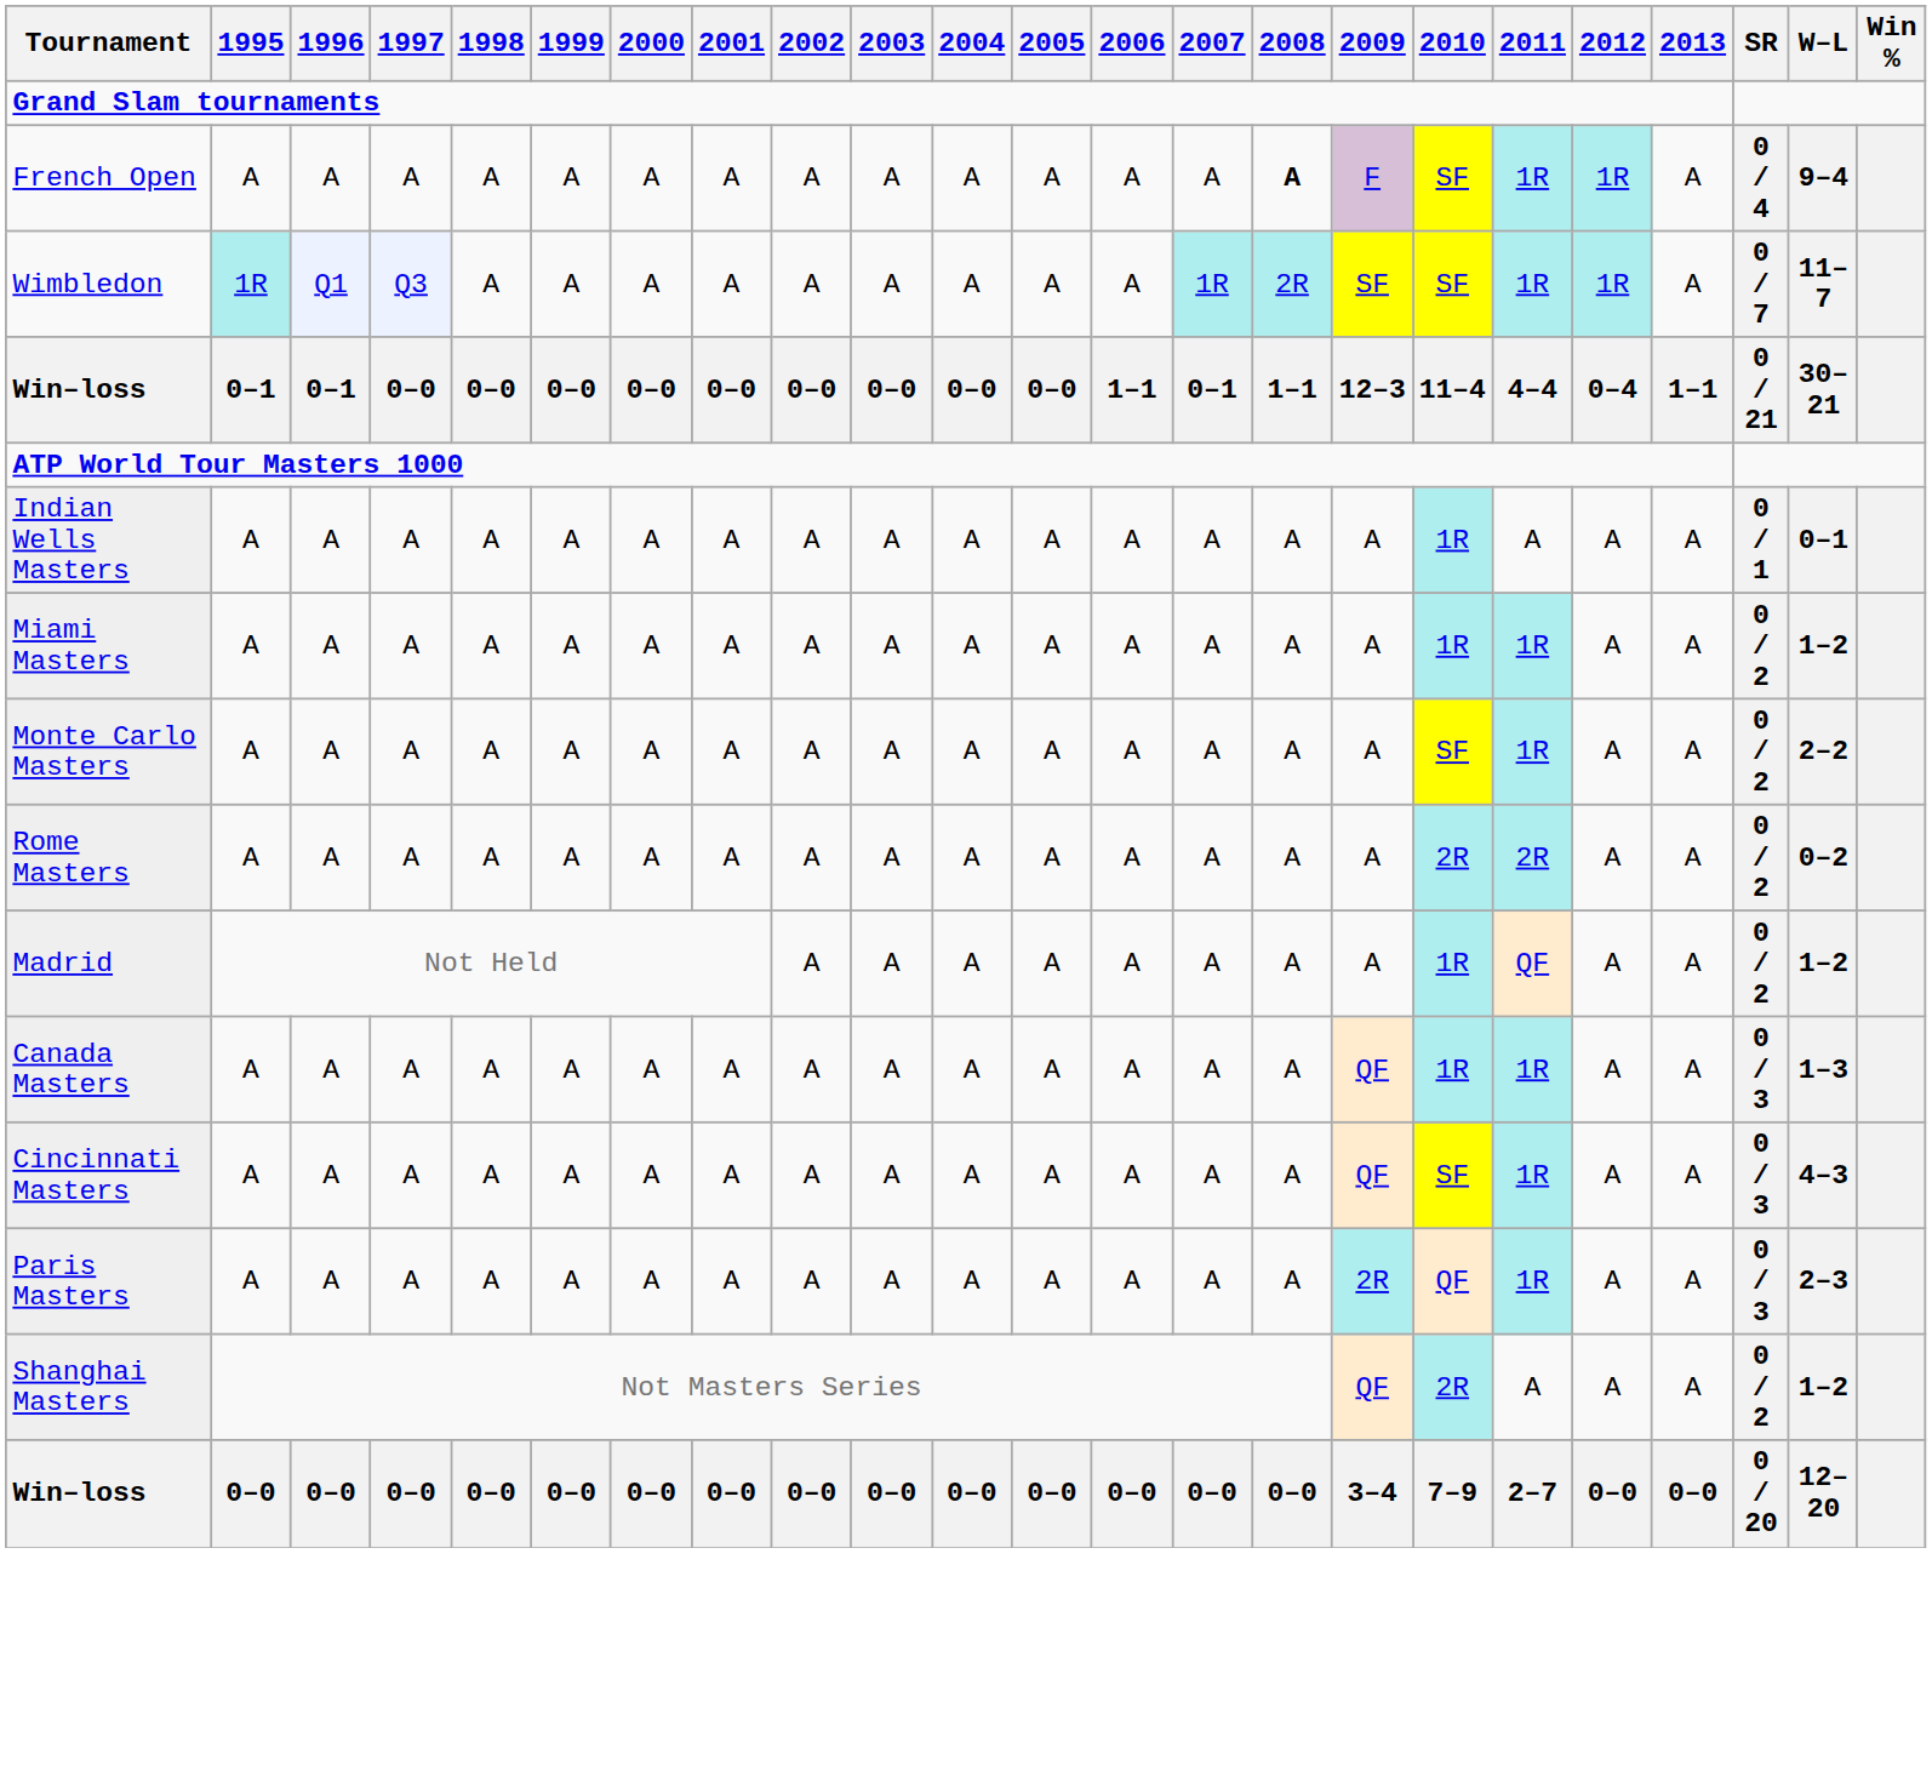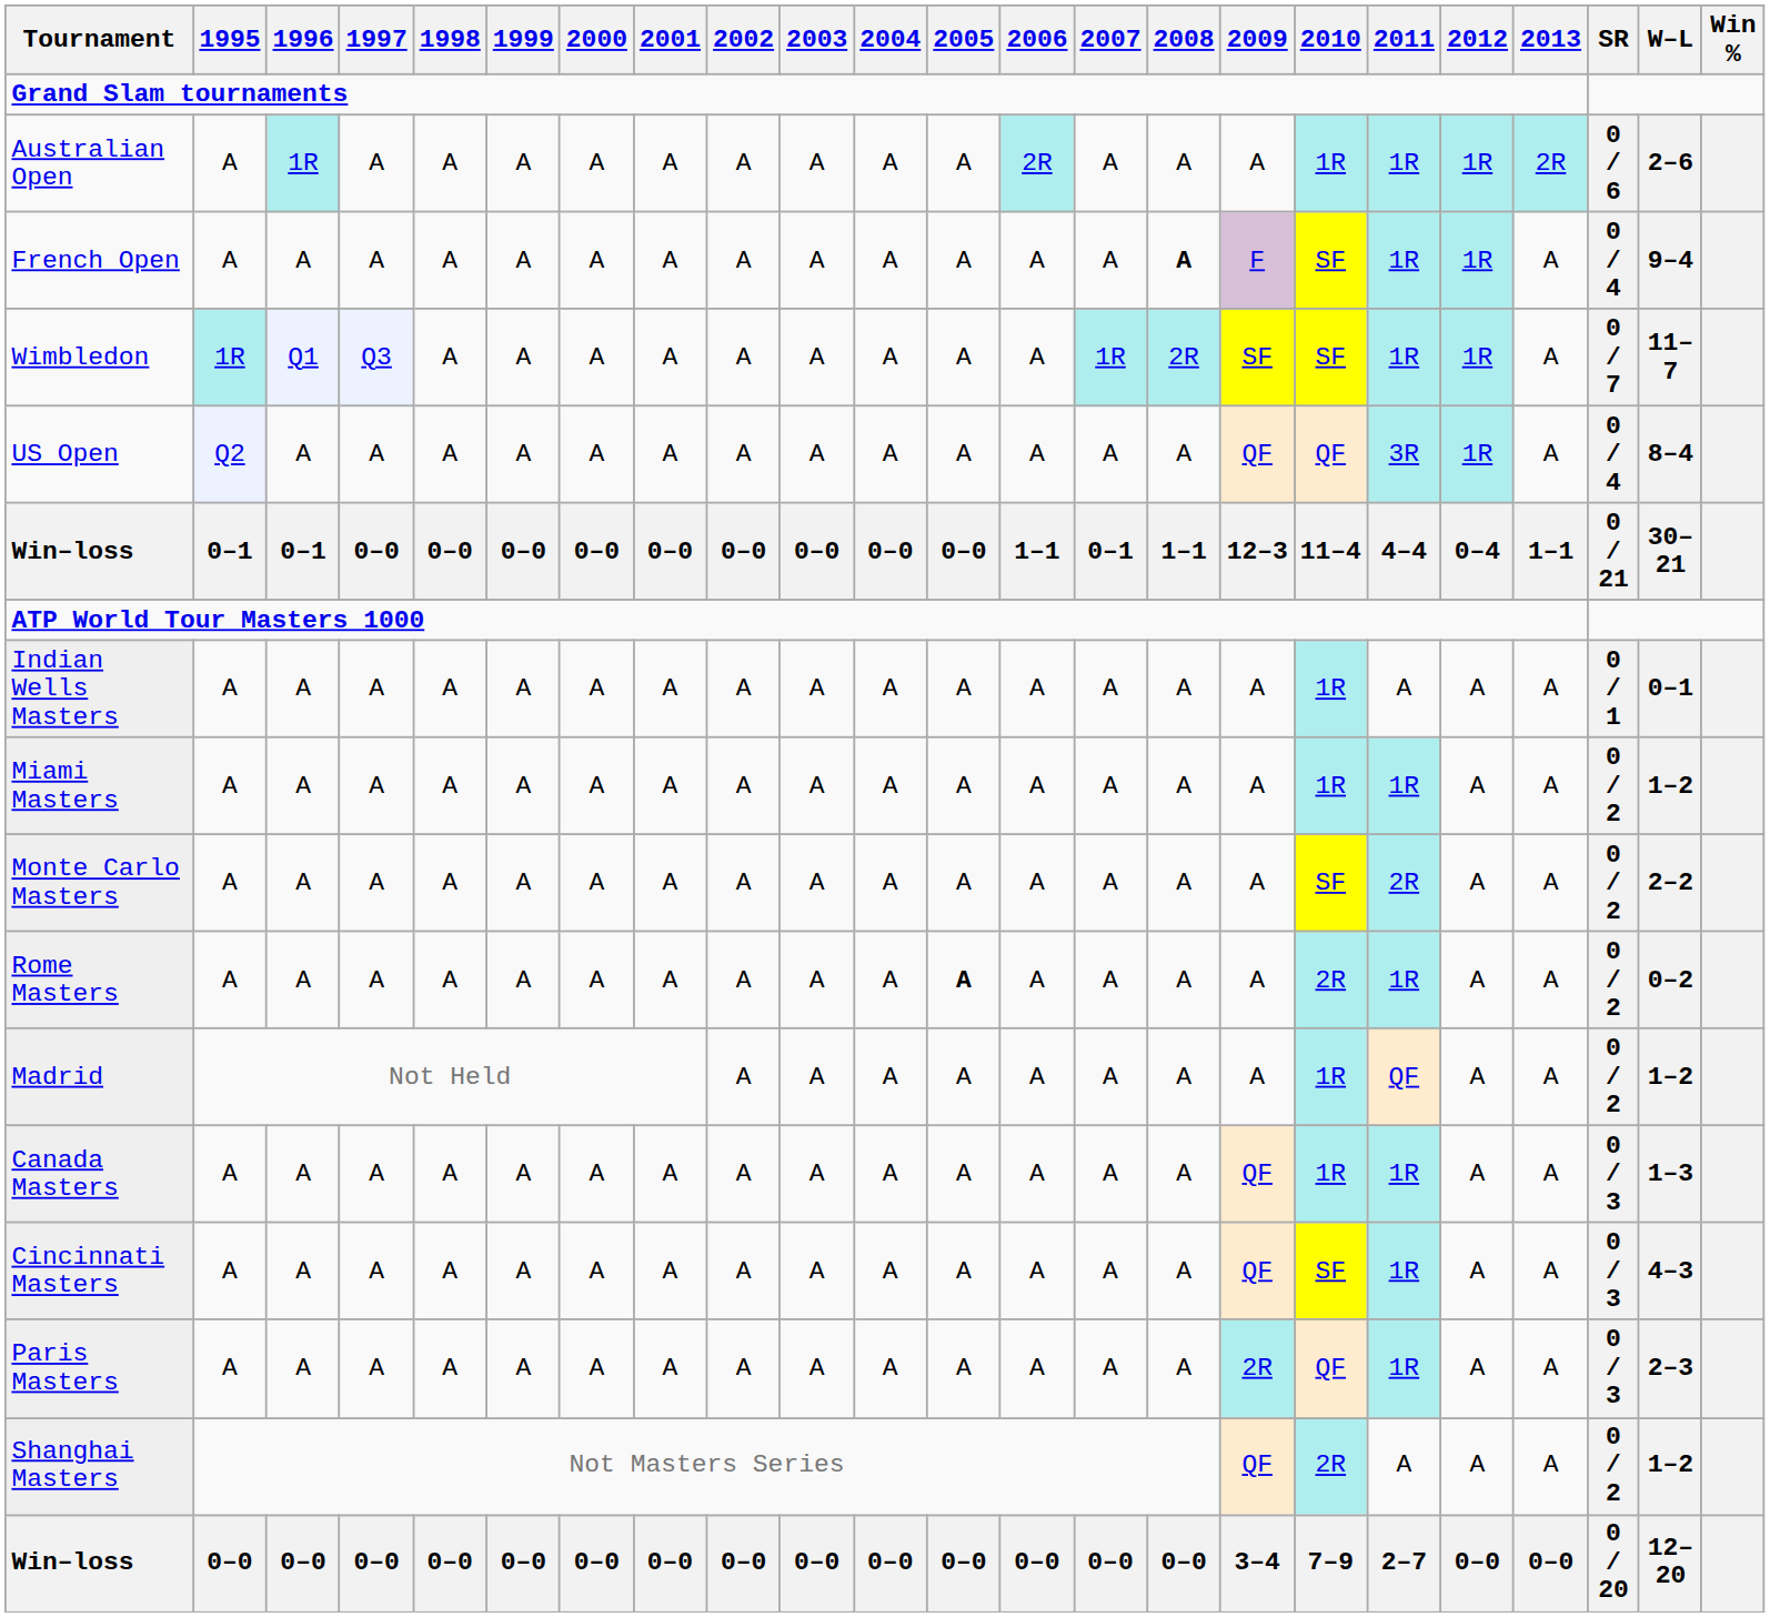 <table class=wikitable style=text-align:center;font-size:97%>
 <tr>
 <th>Tournament</th>
 <th><a href='#'>1995</a></th>
 <th><a href='#'>1996</a></th>
 <th><a href='#'>1997</a></th>
 <th><a href='#'>1998</a></th>
 <th><a href='#'>1999</a></th>
 <th><a href='#'>2000</a></th>
 <th><a href='#'>2001</a></th>
 <th><a href='#'>2002</a></th>
 <th><a href='#'>2003</a></th>
 <th><a href='#'>2004</a></th>
 <th><a href='#'>2005</a></th>
 <th><a href='#'>2006</a></th>
 <th><a href='#'>2007</a></th>
 <th><a href='#'>2008</a></th>
 <th><a href='#'>2009</a></th>
 <th><a href='#'>2010</a></th>
 <th><a href='#'>2011</a></th>
 <th><a href='#'>2012</a></th>
 <th><a href='#'>2013</a></th>
 <th>SR</th>
 <th>W–L</th>
 <th>Win %</th>
 </tr>
 <tr>
 <td colspan=20 align=left><a href='#'><strong>Grand Slam tournaments</strong></a></td>
+</tr>
+<tr>
+<td align=left><a href='#'>Australian Open</a></td>
+<td>A</td>
+<td style=background:#afeeee><a href='#'>1R</a></td>
+<td>A</td>
+<td>A</td>
+<td>A</td>
+<td>A</td>
+<td>A</td>
+<td>A</td>
+<td>A</td>
+<td>A</td>
+<td>A</td>
+<td style=background:#afeeee><a href='#'>2R</a></td>
+<td>A</td>
+<td>A</td>
+<td>A</td>
+<td style=background:#afeeee><a href='#'>1R</a></td>
+<td style=background:#afeeee><a href='#'>1R</a></td>
+<td style=background:#afeeee><a href='#'>1R</a></td>
+<td style=background:#afeeee><a href='#'>2R</a></td>
+<th>0 / 6</th>
+<th>2–6</th>
+<th></th>
 </tr>
 <tr>
 <td align=left><a href='#'>French Open</a></td>
 <td>A</td>
 <td>A</td>
 <td>A</td>
 <td>A</td>
 <td>A</td>
 <td>A</td>
 <td>A</td>
 <td>A</td>
 <td>A</td>
 <td>A</td>
 <td>A</td>
 <td>A</td>
 <td>A</td>
 <td><strong>A</strong></td>
 <td style=background:thistle><a href='#'>F</a></td>
 <td style=background:yellow><a href='#'>SF</a></td>
 <td style=background:#afeeee><a href='#'>1R</a></td>
 <td style=background:#afeeee><a href='#'>1R</a></td>
 <td>A</td>
 <th>0 / 4</th>
 <th>9–4</th>
 <th></th>
 </tr>
 <tr>
 <td align=left><a href='#'>Wimbledon</a></td>
 <td style=background:#afeeee><a href='#'>1R</a></td>
 <td style=background:#ecf2ff><a href='#'>Q1</a></td>
 <td style=background:#ecf2ff><a href='#'>Q3</a></td>
 <td>A</td>
 <td>A</td>
 <td>A</td>
 <td>A</td>
 <td>A</td>
 <td>A</td>
 <td>A</td>
 <td>A</td>
 <td>A</td>
 <td style=background:#afeeee><a href='#'>1R</a></td>
 <td style=background:#afeeee><a href='#'>2R</a></td>
 <td style=background:yellow><a href='#'>SF</a></td>
 <td style=background:yellow><a href='#'>SF</a></td>
 <td style=background:#afeeee><a href='#'>1R</a></td>
 <td style=background:#afeeee><a href='#'>1R</a></td>
 <td>A</td>
 <th>0 / 7</th>
 <th>11–7</th>
+<th></th>
+</tr>
+<tr>
+<td align=left><a href='#'>US Open</a></td>
+<td style=background:#ecf2ff><a href='#'>Q2</a></td>
+<td>A</td>
+<td>A</td>
+<td>A</td>
+<td>A</td>
+<td>A</td>
+<td>A</td>
+<td>A</td>
+<td>A</td>
+<td>A</td>
+<td>A</td>
+<td>A</td>
+<td>A</td>
+<td>A</td>
+<td style=background:#ffebcd><a href='#'>QF</a></td>
+<td style=background:#ffebcd><a href='#'>QF</a></td>
+<td style=background:#afeeee><a href='#'>3R</a></td>
+<td style=background:#afeeee><a href='#'>1R</a></td>
+<td>A</td>
+<th>0 / 4</th>
+<th>8–4</th>
 <th></th>
 </tr>
 <tr>
 <th style=text-align:left>Win–loss</th>
 <th>0–1</th>
 <th>0–1</th>
 <th>0–0</th>
 <th>0–0</th>
 <th>0–0</th>
 <th>0–0</th>
 <th>0–0</th>
 <th>0–0</th>
 <th>0–0</th>
 <th>0–0</th>
 <th>0–0</th>
 <th>1–1</th>
 <th>0–1</th>
 <th>1–1</th>
 <th>12–3</th>
 <th>11–4</th>
 <th>4–4</th>
 <th>0–4</th>
 <th>1–1</th>
 <th>0 / 21</th>
 <th>30–21</th>
 <th></th>
 </tr>
 <tr>
 <td colspan=20 align=left><strong><a href='#'>ATP World Tour Masters 1000</a></strong></td>
 </tr>
 <tr>
 <td bgcolor=efefef align=left><a href='#'>Indian Wells Masters</a></td>
 <td>A</td>
 <td>A</td>
 <td>A</td>
 <td>A</td>
 <td>A</td>
 <td>A</td>
 <td>A</td>
 <td>A</td>
 <td>A</td>
 <td>A</td>
 <td>A</td>
 <td>A</td>
 <td>A</td>
 <td>A</td>
 <td>A</td>
 <td bgcolor=afeeee><a href='#'>1R</a></td>
 <td>A</td>
 <td>A</td>
 <td>A</td>
 <th>0 / 1</th>
 <th>0–1</th>
 <th></th>
 </tr>
 <tr>
 <td bgcolor=efefef align=left><a href='#'>Miami Masters</a></td>
 <td>A</td>
 <td>A</td>
 <td>A</td>
 <td>A</td>
 <td>A</td>
 <td>A</td>
 <td>A</td>
 <td>A</td>
 <td>A</td>
 <td>A</td>
 <td>A</td>
 <td>A</td>
 <td>A</td>
 <td>A</td>
 <td>A</td>
 <td bgcolor=afeeee><a href='#'>1R</a></td>
 <td bgcolor=afeeee><a href='#'>1R</a></td>
 <td>A</td>
 <td>A</td>
 <th>0 / 2</th>
 <th>1–2</th>
 <th></th>
 </tr>
 <tr>
 <td bgcolor=efefef align=left><a href='#'>Monte Carlo Masters</a></td>
 <td>A</td>
 <td>A</td>
 <td>A</td>
 <td>A</td>
 <td>A</td>
 <td>A</td>
 <td>A</td>
 <td>A</td>
 <td>A</td>
 <td>A</td>
 <td>A</td>
 <td>A</td>
 <td>A</td>
 <td>A</td>
 <td>A</td>
 <td bgcolor=yellow><a href='#'>SF</a></td>
-<td bgcolor=afeeee><a href='#'>1R</a></td>
+<td bgcolor=afeeee><a href='#'>2R</a></td>
 <td>A</td>
 <td>A</td>
 <th>0 / 2</th>
 <th>2–2</th>
 <th></th>
 </tr>
 <tr>
 <td bgcolor=efefef align=left><a href='#'>Rome Masters</a></td>
 <td>A</td>
 <td>A</td>
 <td>A</td>
 <td>A</td>
 <td>A</td>
 <td>A</td>
 <td>A</td>
 <td>A</td>
 <td>A</td>
 <td>A</td>
-<td>A</td>
+<td><strong>A</strong></td>
 <td>A</td>
 <td>A</td>
 <td>A</td>
 <td>A</td>
 <td bgcolor=afeeee><a href='#'>2R</a></td>
-<td bgcolor=afeeee><a href='#'>2R</a></td>
+<td bgcolor=afeeee><a href='#'>1R</a></td>
 <td>A</td>
 <td>A</td>
 <th>0 / 2</th>
 <th>0–2</th>
 <th></th>
 </tr>
 <tr>
 <td bgcolor=efefef align=left><a href='#'>Madrid</a></td>
 <td colspan=7 style=color:#767676>Not Held</td>
 <td>A</td>
 <td>A</td>
 <td>A</td>
 <td>A</td>
 <td>A</td>
 <td>A</td>
 <td>A</td>
 <td>A</td>
 <td bgcolor=afeeee><a href='#'>1R</a></td>
 <td bgcolor=ffebcd><a href='#'>QF</a></td>
 <td>A</td>
 <td>A</td>
 <th>0 / 2</th>
 <th>1–2</th>
 <th></th>
 </tr>
 <tr>
 <td bgcolor=efefef align=left><a href='#'>Canada Masters</a></td>
 <td>A</td>
 <td>A</td>
 <td>A</td>
 <td>A</td>
 <td>A</td>
 <td>A</td>
 <td>A</td>
 <td>A</td>
 <td>A</td>
 <td>A</td>
 <td>A</td>
 <td>A</td>
 <td>A</td>
 <td>A</td>
 <td bgcolor=ffebcd><a href='#'>QF</a></td>
 <td bgcolor=afeeee><a href='#'>1R</a></td>
 <td bgcolor=afeeee><a href='#'>1R</a></td>
 <td>A</td>
 <td>A</td>
 <th>0 / 3</th>
 <th>1–3</th>
 <th></th>
 </tr>
 <tr>
 <td bgcolor=efefef align=left><a href='#'>Cincinnati Masters</a></td>
 <td>A</td>
 <td>A</td>
 <td>A</td>
 <td>A</td>
 <td>A</td>
 <td>A</td>
 <td>A</td>
 <td>A</td>
 <td>A</td>
 <td>A</td>
 <td>A</td>
 <td>A</td>
 <td>A</td>
 <td>A</td>
 <td bgcolor=ffebcd><a href='#'>QF</a></td>
 <td bgcolor=yellow><a href='#'>SF</a></td>
 <td bgcolor=afeeee><a href='#'>1R</a></td>
 <td>A</td>
 <td>A</td>
 <th>0 / 3</th>
 <th>4–3</th>
 <th></th>
 </tr>
 <tr>
 <td bgcolor=efefef align=left><a href='#'>Paris Masters</a></td>
 <td>A</td>
 <td>A</td>
 <td>A</td>
 <td>A</td>
 <td>A</td>
 <td>A</td>
 <td>A</td>
 <td>A</td>
 <td>A</td>
 <td>A</td>
 <td>A</td>
 <td>A</td>
 <td>A</td>
 <td>A</td>
 <td bgcolor=afeeee><a href='#'>2R</a></td>
 <td bgcolor=ffebcd><a href='#'>QF</a></td>
 <td bgcolor=afeeee><a href='#'>1R</a></td>
 <td>A</td>
 <td>A</td>
 <th>0 / 3</th>
 <th>2–3</th>
 <th></th>
 </tr>
 <tr>
 <td bgcolor=efefef align=left><a href='#'>Shanghai Masters</a></td>
 <td colspan=14 style=color:#767676>Not Masters Series</td>
 <td bgcolor=ffebcd><a href='#'>QF</a></td>
 <td bgcolor=afeeee><a href='#'>2R</a></td>
 <td>A</td>
 <td>A</td>
 <td>A</td>
 <th>0 / 2</th>
 <th>1–2</th>
 <th></th>
 </tr>
 <tr>
 <th style=text-align:left>Win–loss</th>
 <th>0–0</th>
 <th>0–0</th>
 <th>0–0</th>
 <th>0–0</th>
 <th>0–0</th>
 <th>0–0</th>
 <th>0–0</th>
 <th>0–0</th>
 <th>0–0</th>
 <th>0–0</th>
 <th>0–0</th>
 <th>0–0</th>
 <th>0–0</th>
 <th>0–0</th>
 <th>3–4</th>
 <th>7–9</th>
 <th>2–7</th>
 <th>0–0</th>
 <th>0–0</th>
 <th>0 / 20</th>
 <th>12–20</th>
 <th></th>
 </tr>
 </table>
